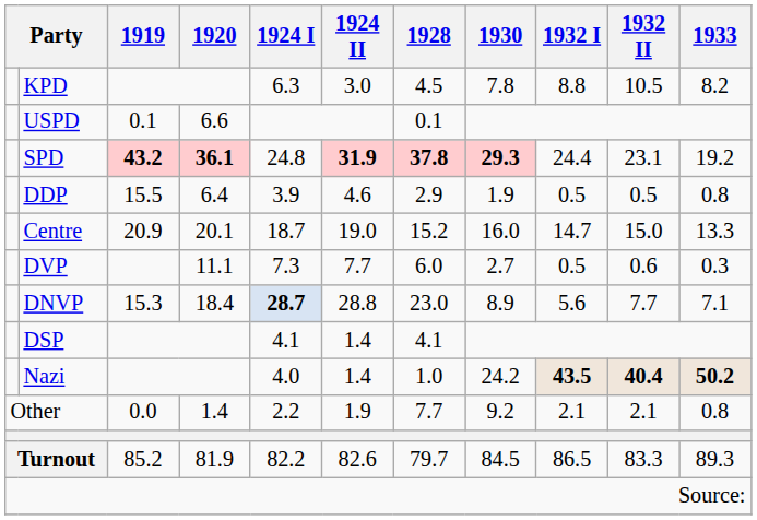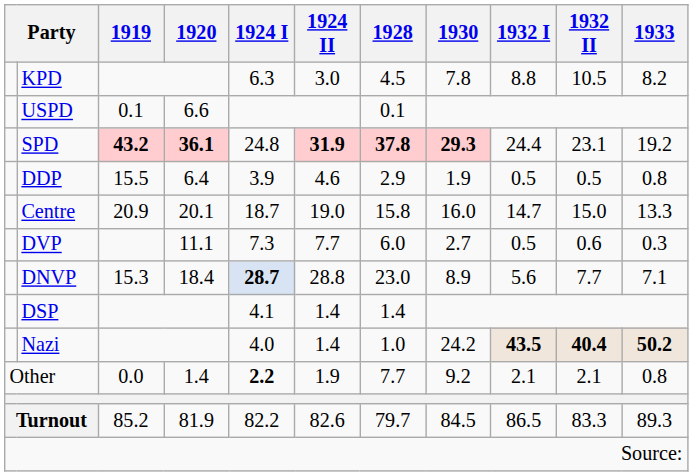 <table class=wikitable style="font-size:90%; text-align:center">
 <tr>
 <th style="width:60px" colspan=2>Party</th>
 <th style="width:40px"><a href='#'>1919</a></th>
 <th style="width:40px"><a href='#'>1920</a></th>
 <th style="width:40px"><a href='#'>1924 I</a></th>
 <th style="width:40px"><a href='#'>1924 II</a></th>
 <th style="width:40px"><a href='#'>1928</a></th>
 <th style="width:40px"><a href='#'>1930</a></th>
 <th style="width:40px"><a href='#'>1932 I</a></th>
 <th style="width:40px"><a href='#'>1932 II</a></th>
 <th style="width:40px"><a href='#'>1933</a></th>
 </tr>
 <tr>
 <td bgcolor=></td>
 <td align=left><a href='#'>KPD</a></td>
 <td colspan=2></td>
 <td>6.3</td>
 <td>3.0</td>
 <td>4.5</td>
 <td>7.8</td>
 <td>8.8</td>
 <td>10.5</td>
 <td>8.2</td>
 </tr>
 <tr>
 <td bgcolor=></td>
 <td align=left><a href='#'>USPD</a></td>
 <td>0.1</td>
 <td>6.6</td>
 <td colspan=2></td>
 <td>0.1</td>
 </tr>
 <tr>
 <td bgcolor=></td>
 <td align=left><a href='#'>SPD</a></td>
 <td bgcolor=#FFCCCF><strong>43.2</strong></td>
 <td bgcolor=#FFCCCF><strong>36.1</strong></td>
 <td>24.8</td>
 <td bgcolor=#FFCCCF><strong>31.9</strong></td>
 <td bgcolor=#FFCCCF><strong>37.8</strong></td>
 <td bgcolor=#FFCCCF><strong>29.3</strong></td>
 <td>24.4</td>
 <td>23.1</td>
 <td>19.2</td>
 </tr>
 <tr>
 <td bgcolor=></td>
 <td align=left><a href='#'>DDP</a></td>
 <td>15.5</td>
 <td>6.4</td>
 <td>3.9</td>
 <td>4.6</td>
 <td>2.9</td>
 <td>1.9</td>
 <td>0.5</td>
 <td>0.5</td>
 <td>0.8</td>
 </tr>
 <tr>
 <td bgcolor=></td>
 <td align=left><a href='#'>Centre</a></td>
 <td>20.9</td>
 <td>20.1</td>
 <td>18.7</td>
 <td>19.0</td>
-<td>15.2</td>
+<td>15.8</td>
 <td>16.0</td>
 <td>14.7</td>
 <td>15.0</td>
 <td>13.3</td>
 </tr>
 <tr>
 <td bgcolor=></td>
 <td align=left><a href='#'>DVP</a></td>
 <td></td>
 <td>11.1</td>
 <td>7.3</td>
 <td>7.7</td>
 <td>6.0</td>
 <td>2.7</td>
 <td>0.5</td>
 <td>0.6</td>
 <td>0.3</td>
 </tr>
 <tr>
 <td bgcolor=></td>
 <td align=left><a href='#'>DNVP</a></td>
 <td>15.3</td>
 <td>18.4</td>
 <td bgcolor=#D8E4F3><strong>28.7</strong></td>
 <td>28.8</td>
 <td>23.0</td>
 <td>8.9</td>
 <td>5.6</td>
 <td>7.7</td>
 <td>7.1</td>
 </tr>
 <tr>
 <td bgcolor=></td>
 <td align=left><a href='#'>DSP</a></td>
 <td colspan=2></td>
 <td>4.1</td>
 <td>1.4</td>
-<td>4.1</td>
+<td>1.4</td>
 </tr>
 <tr>
 <td bgcolor=></td>
 <td align=left><a href='#'>Nazi</a></td>
 <td colspan=2></td>
 <td>4.0</td>
 <td>1.4</td>
 <td>1.0</td>
 <td>24.2</td>
 <td bgcolor=#F0E6DB><strong>43.5</strong></td>
 <td bgcolor=#F0E6DB><strong>40.4</strong></td>
 <td bgcolor=#F0E6DB><strong>50.2</strong></td>
 </tr>
 <tr>
 <td colspan=2 align=left>Other</td>
 <td>0.0</td>
 <td>1.4</td>
-<td>2.2</td>
+<td><strong>2.2</strong></td>
 <td>1.9</td>
 <td>7.7</td>
 <td>9.2</td>
 <td>2.1</td>
 <td>2.1</td>
 <td>0.8</td>
 </tr>
 <tr>
 <th colspan=11></th>
 </tr>
 <tr>
 <th colspan=2 align=left>Turnout</th>
 <td>85.2</td>
 <td>81.9</td>
 <td>82.2</td>
 <td>82.6</td>
 <td>79.7</td>
 <td>84.5</td>
 <td>86.5</td>
 <td>83.3</td>
 <td>89.3</td>
 </tr>
 <tr>
 <td colspan=11 align=right>Source: </td>
 </tr>
 </table>
